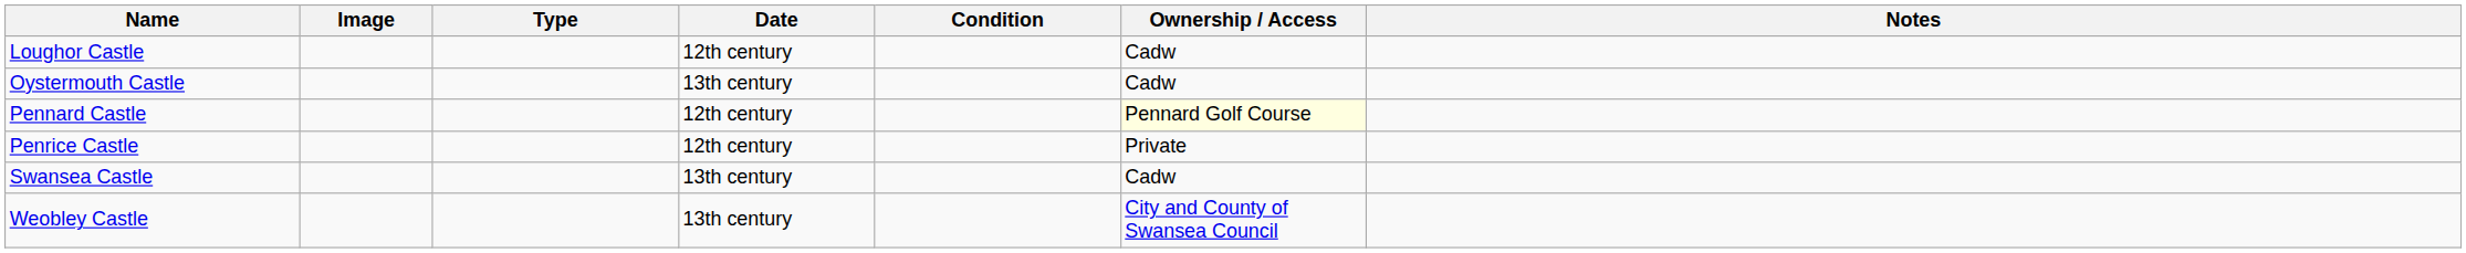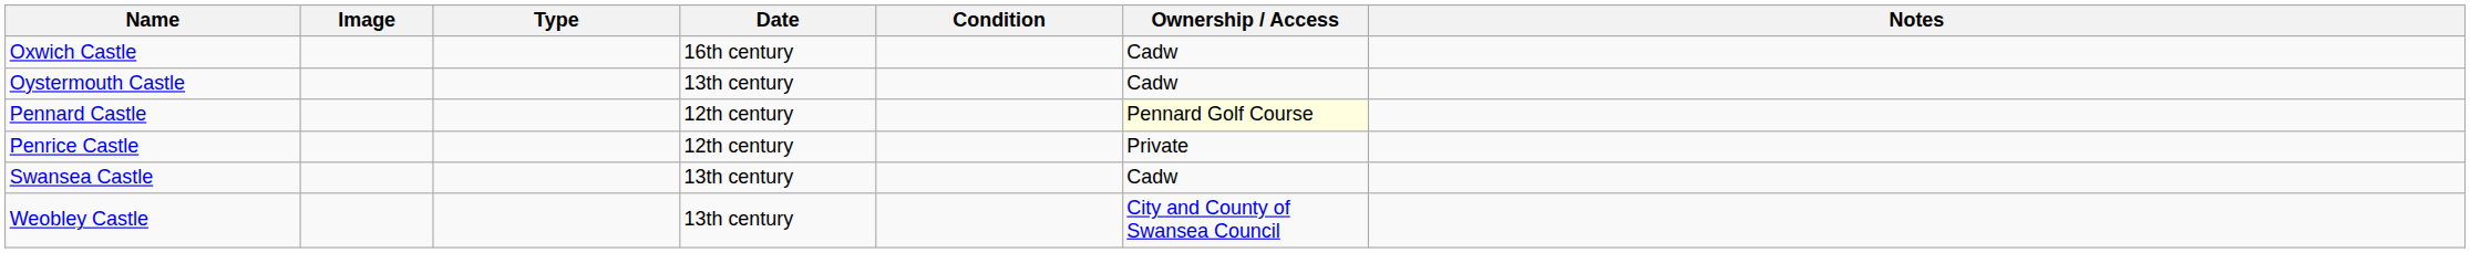 <table class="wikitable sortable" width="100%">
 <tr>
 <th width="12%">Name</th>
 <th class="unsortable" width="100">Image</th>
 <th width="10%">Type</th>
 <th width="8%">Date</th>
 <th width="10%">Condition</th>
 <th width="10%">Ownership / Access</th>
 <th class="unsortable">Notes</th>
 </tr>
 <tr>
-<td><a href='#'>Loughor Castle</a></td>
+<td><a href='#'>Oxwich Castle</a></td>
 <td></td>
 <td></td>
-<td>12th century</td>
+<td>16th century</td>
 <td></td>
 <td>Cadw</td>
 <td></td>
 </tr>
 <tr>
 <td><a href='#'>Oystermouth Castle</a></td>
 <td></td>
 <td></td>
 <td>13th century</td>
 <td></td>
 <td>Cadw</td>
 <td></td>
 </tr>
 <tr>
 <td><a href='#'>Pennard Castle</a></td>
 <td></td>
 <td></td>
 <td>12th century</td>
 <td></td>
 <td style="background: lightyellow;">Pennard Golf Course</td>
 <td></td>
 </tr>
 <tr>
 <td><a href='#'>Penrice Castle</a></td>
 <td></td>
 <td></td>
 <td>12th century</td>
 <td></td>
 <td>Private</td>
 <td></td>
 </tr>
 <tr>
 <td><a href='#'>Swansea Castle</a></td>
 <td></td>
 <td></td>
 <td>13th century</td>
 <td></td>
 <td>Cadw</td>
 <td></td>
 </tr>
 <tr>
 <td><a href='#'>Weobley Castle</a></td>
 <td></td>
 <td></td>
 <td>13th century</td>
 <td></td>
 <td><a href='#'>City and County of Swansea Council</a></td>
 <td></td>
 </tr>
 </table>
